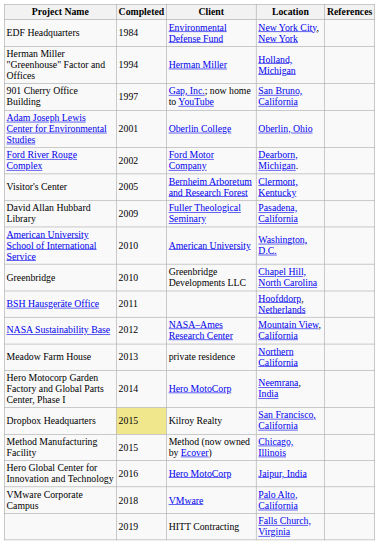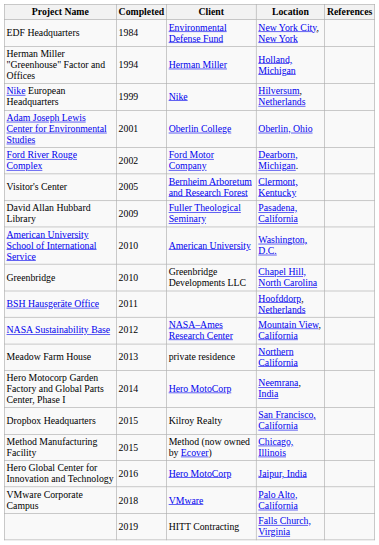 <table class="wikitable sortable">
 <tr>
 <th>Project Name</th>
 <th>Completed</th>
 <th>Client</th>
 <th>Location</th>
 <th>References</th>
 </tr>
 <tr>
 <td>EDF Headquarters</td>
 <td>1984</td>
 <td><a href='#'>Environmental Defense Fund</a></td>
 <td><a href='#'>New York City</a>, <a href='#'>New York</a></td>
 <td></td>
 </tr>
 <tr>
 <td>Herman Miller "Greenhouse" Factor and Offices</td>
 <td>1994</td>
 <td><a href='#'>Herman Miller</a></td>
 <td><a href='#'>Holland, Michigan</a></td>
 <td></td>
 </tr>
 <tr>
-<td>901 Cherry Office Building</td>
-<td>1997</td>
-<td><a href='#'>Gap, Inc.</a>; now home to <a href='#'>YouTube</a></td>
-<td><a href='#'>San Bruno, California</a></td>
+<td><a href='#'>Nike</a> European Headquarters</td>
+<td>1999</td>
+<td><a href='#'>Nike</a></td>
+<td><a href='#'>Hilversum</a>, <a href='#'>Netherlands</a></td>
 <td></td>
 </tr>
 <tr>
 <td><a href='#'>Adam Joseph Lewis Center for Environmental Studies</a></td>
 <td>2001</td>
 <td><a href='#'>Oberlin College</a></td>
 <td><a href='#'>Oberlin, Ohio</a></td>
 <td></td>
 </tr>
 <tr>
 <td><a href='#'>Ford River Rouge Complex</a></td>
 <td>2002</td>
 <td><a href='#'>Ford Motor Company</a></td>
 <td><a href='#'>Dearborn, Michigan</a>.</td>
 <td></td>
 </tr>
 <tr>
 <td>Visitor's Center</td>
 <td>2005</td>
 <td><a href='#'>Bernheim Arboretum and Research Forest</a></td>
 <td><a href='#'>Clermont, Kentucky</a></td>
 <td></td>
 </tr>
 <tr>
 <td>David Allan Hubbard Library</td>
 <td>2009</td>
 <td><a href='#'>Fuller Theological Seminary</a></td>
 <td><a href='#'>Pasadena, California</a></td>
 <td></td>
 </tr>
 <tr>
 <td><a href='#'>American University School of International Service</a></td>
 <td>2010</td>
 <td><a href='#'>American University</a></td>
 <td><a href='#'>Washington, D.C.</a></td>
 <td></td>
 </tr>
 <tr>
 <td>Greenbridge</td>
 <td>2010</td>
 <td>Greenbridge Developments LLC</td>
 <td><a href='#'>Chapel Hill, North Carolina</a></td>
 <td></td>
 </tr>
 <tr>
 <td><a href='#'>BSH Hausgeräte Office</a></td>
 <td>2011</td>
 <td></td>
 <td><a href='#'>Hoofddorp</a>, <a href='#'>Netherlands</a></td>
 <td></td>
 </tr>
 <tr>
 <td><a href='#'>NASA Sustainability Base</a></td>
 <td>2012</td>
 <td><a href='#'>NASA–Ames Research Center</a></td>
 <td><a href='#'>Mountain View</a>, <a href='#'>California</a></td>
 <td></td>
 </tr>
 <tr>
 <td>Meadow Farm House</td>
 <td>2013</td>
 <td>private residence</td>
 <td><a href='#'>Northern California</a></td>
 <td></td>
 </tr>
 <tr>
 <td>Hero Motocorp Garden Factory and Global Parts Center, Phase I</td>
 <td>2014</td>
 <td><a href='#'>Hero MotoCorp</a></td>
 <td><a href='#'>Neemrana</a>, <a href='#'>India</a></td>
 <td></td>
 </tr>
 <tr>
 <td>Dropbox Headquarters</td>
-<td style="background: khaki;">2015</td>
+<td>2015</td>
 <td>Kilroy Realty</td>
 <td><a href='#'>San Francisco, California</a></td>
 <td></td>
 </tr>
 <tr>
 <td>Method Manufacturing Facility</td>
 <td>2015</td>
 <td>Method (now owned by <a href='#'>Ecover</a>)</td>
 <td><a href='#'>Chicago, Illinois</a></td>
 <td></td>
 </tr>
 <tr>
 <td>Hero Global Center for Innovation and Technology</td>
 <td>2016</td>
 <td><a href='#'>Hero MotoCorp</a></td>
 <td><a href='#'>Jaipur, India</a></td>
 <td></td>
 </tr>
 <tr>
 <td>VMware Corporate Campus</td>
 <td>2018</td>
 <td><a href='#'>VMware</a></td>
 <td><a href='#'>Palo Alto, California</a></td>
 <td></td>
 </tr>
 <tr>
 <td></td>
 <td>2019</td>
 <td>HITT Contracting</td>
 <td><a href='#'>Falls Church, Virginia</a></td>
 <td></td>
 </tr>
 </table>
